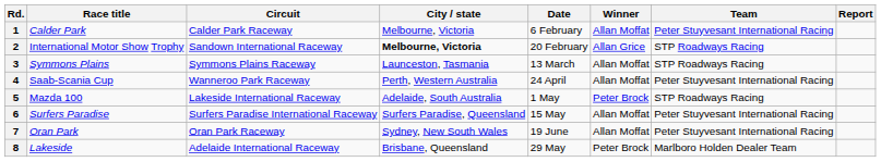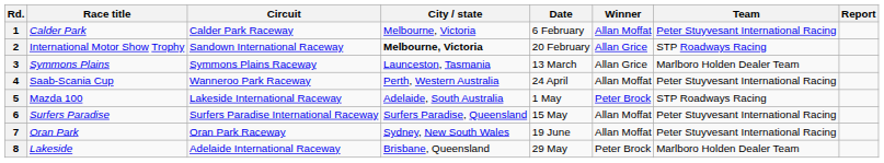 <table class="wikitable" style="font-size: 90%">
 <tr>
 <th>Rd.</th>
 <th>Race title</th>
 <th>Circuit</th>
 <th>City / state</th>
 <th>Date</th>
 <th>Winner</th>
 <th>Team</th>
 <th>Report</th>
 </tr>
 <tr>
 <th>1</th>
 <td> <em><a href='#'>Calder Park</a></em></td>
 <td><a href='#'>Calder Park Raceway</a></td>
 <td><a href='#'>Melbourne</a>, <a href='#'>Victoria</a></td>
 <td>6 February</td>
 <td><a href='#'>Allan Moffat</a></td>
 <td><a href='#'>Peter Stuyvesant International Racing</a></td>
 <td></td>
 </tr>
 <tr>
 <th>2</th>
 <td> <a href='#'>International Motor Show</a> <a href='#'>Trophy</a></td>
 <td><a href='#'>Sandown International Raceway</a></td>
 <td><strong>Melbourne, Victoria</strong></td>
 <td>20 February</td>
 <td><a href='#'>Allan Grice</a></td>
 <td>STP <a href='#'>Roadways Racing</a></td>
 <td></td>
 </tr>
 <tr>
 <th>3</th>
 <td> <em><a href='#'>Symmons Plains</a></em></td>
 <td><a href='#'>Symmons Plains Raceway</a></td>
 <td><a href='#'>Launceston</a>, <a href='#'>Tasmania</a></td>
 <td>13 March</td>
-<td>Allan Moffat</td>
-<td>STP Roadways Racing</td>
+<td>Allan Grice</td>
+<td>Marlboro Holden Dealer Team</td>
 <td></td>
 </tr>
 <tr>
 <th>4</th>
 <td> <a href='#'>Saab-Scania Cup</a></td>
 <td><a href='#'>Wanneroo Park Raceway</a></td>
 <td><a href='#'>Perth</a>, <a href='#'>Western Australia</a></td>
 <td>24 April</td>
 <td>Allan Moffat</td>
 <td>Peter Stuyvesant International Racing</td>
 <td></td>
 </tr>
 <tr>
 <th>5</th>
 <td> <a href='#'>Mazda 100</a></td>
 <td><a href='#'>Lakeside International Raceway</a></td>
 <td><a href='#'>Adelaide</a>, <a href='#'>South Australia</a></td>
 <td>1 May</td>
 <td><a href='#'>Peter Brock</a></td>
 <td>STP Roadways Racing</td>
 <td></td>
 </tr>
 <tr>
 <th>6</th>
 <td> <em><a href='#'>Surfers Paradise</a></em></td>
 <td><a href='#'>Surfers Paradise International Raceway</a></td>
 <td><a href='#'>Surfers Paradise</a>, <a href='#'>Queensland</a></td>
 <td>15 May</td>
 <td>Allan Moffat</td>
 <td>Peter Stuyvesant International Racing</td>
 <td></td>
 </tr>
 <tr>
 <th>7</th>
 <td> <em><a href='#'>Oran Park</a></em></td>
 <td><a href='#'>Oran Park Raceway</a></td>
 <td><a href='#'>Sydney</a>, <a href='#'>New South Wales</a></td>
 <td>19 June</td>
 <td>Allan Moffat</td>
 <td>Peter Stuyvesant International Racing</td>
 <td></td>
 </tr>
 <tr>
 <th>8</th>
 <td> <em><a href='#'>Lakeside</a></em></td>
 <td><a href='#'>Adelaide International Raceway</a></td>
 <td><a href='#'>Brisbane</a>, Queensland</td>
 <td>29 May</td>
 <td>Peter Brock</td>
 <td>Marlboro Holden Dealer Team</td>
 <td></td>
 </tr>
 </table>
